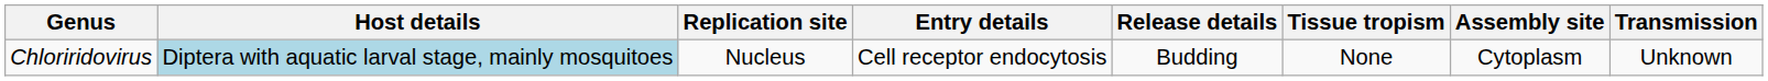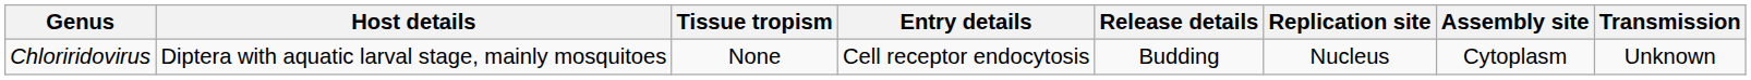 <table class="wikitable sortable" style="text-align:center">
 <tr>
 <th>Genus</th>
 <th>Host details</th>
-<th>Replication site</th>
+<th>Tissue tropism</th>
 <th>Entry details</th>
 <th>Release details</th>
-<th>Tissue tropism</th>
+<th>Replication site</th>
 <th>Assembly site</th>
 <th>Transmission</th>
 </tr>
 <tr>
 <td><em>Chloriridovirus</em></td>
-<td style="background: lightblue;">Diptera with aquatic larval stage, mainly mosquitoes</td>
-<td>Nucleus</td>
+<td>Diptera with aquatic larval stage, mainly mosquitoes</td>
+<td>None</td>
 <td>Cell receptor endocytosis</td>
 <td>Budding</td>
-<td>None</td>
+<td>Nucleus</td>
 <td>Cytoplasm</td>
 <td>Unknown</td>
 </tr>
 </table>
